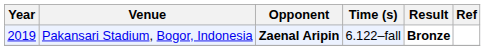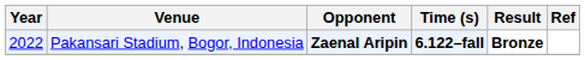 <table class="sortable wikitable" style="font-size: 90%;">
 <tr>
 <th>Year</th>
 <th>Venue</th>
 <th>Opponent</th>
 <th>Time (s)</th>
 <th>Result</th>
 <th>Ref</th>
 </tr>
 <tr style="background:#ECF2FF">
-<td align="center"><a href='#'>2019</a></td>
+<td align="center"><a href='#'>2022</a></td>
 <td><a href='#'>Pakansari Stadium</a>, <a href='#'>Bogor, Indonesia</a></td>
 <td align="left"><strong> Zaenal Aripin</strong></td>
-<td align="left">6.122–fall</td>
+<td align="left"><strong>6.122–fall</strong></td>
 <td style="text-align:left; background:white"> <strong>Bronze</strong></td>
 <td style="text-align:center; background:white"></td>
 </tr>
 <tr>
 </tr>
 </table>
